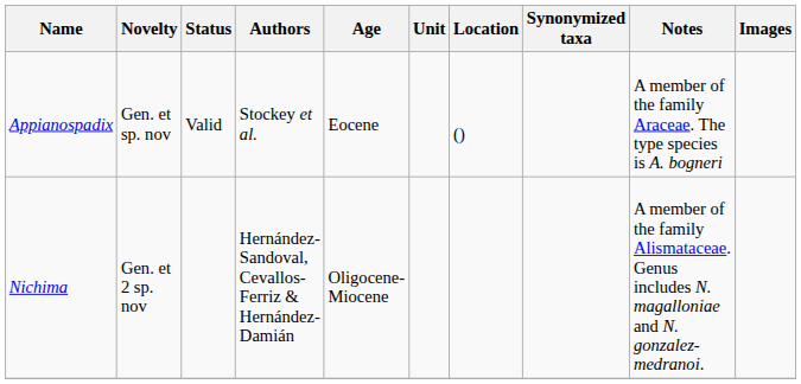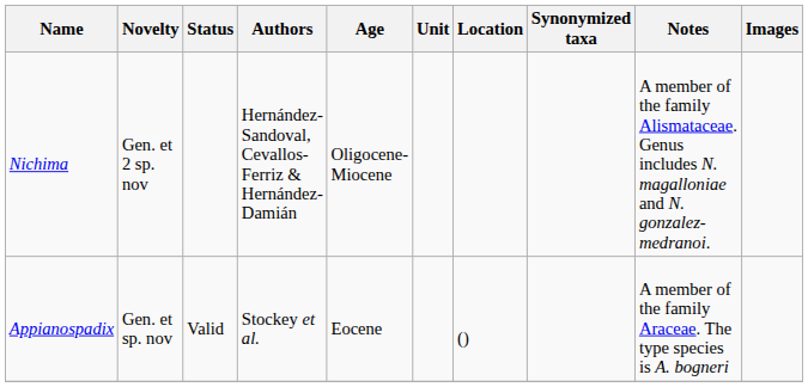 <table class="wikitable sortable" align="center" width="100%">
 <tr>
 <th>Name</th>
 <th>Novelty</th>
 <th>Status</th>
 <th>Authors</th>
 <th>Age</th>
 <th>Unit</th>
 <th>Location</th>
 <th>Synonymized taxa</th>
 <th>Notes</th>
 <th>Images</th>
 </tr>
 <tr>
+<td><br><em><a href='#'>Nichima</a></em></td>
+<td><br>Gen. et 2 sp. nov</td>
+<td></td>
+<td><br>Hernández-Sandoval, Cevallos-Ferriz & Hernández-Damián</td>
+<td><br>Oligocene-Miocene</td>
+<td></td>
+<td><br></td>
+<td></td>
+<td><br>A member of the family <a href='#'>Alismataceae</a>. Genus includes <em>N. magalloniae</em> and <em>N. gonzalez-medranoi</em>.</td>
+<td></td>
+</tr>
+<tr>
 <td><br><em><a href='#'>Appianospadix</a></em></td>
 <td><br>Gen. et sp. nov</td>
 <td><br>Valid</td>
 <td><br>Stockey <em>et al.</em></td>
 <td><br>Eocene</td>
 <td></td>
 <td><br><br>()</td>
 <td></td>
 <td><br>A member of the family <a href='#'>Araceae</a>. The type species is <em>A. bogneri</em></td>
 <td></td>
 </tr>
 <tr>
-<td><br><em><a href='#'>Nichima</a></em></td>
-<td><br>Gen. et 2 sp. nov</td>
-<td></td>
-<td><br>Hernández-Sandoval, Cevallos-Ferriz & Hernández-Damián</td>
-<td><br>Oligocene-Miocene</td>
-<td></td>
-<td><br></td>
-<td></td>
-<td><br>A member of the family <a href='#'>Alismataceae</a>. Genus includes <em>N. magalloniae</em> and <em>N. gonzalez-medranoi</em>.</td>
-<td></td>
-</tr>
-<tr>
 </tr>
 </table>
